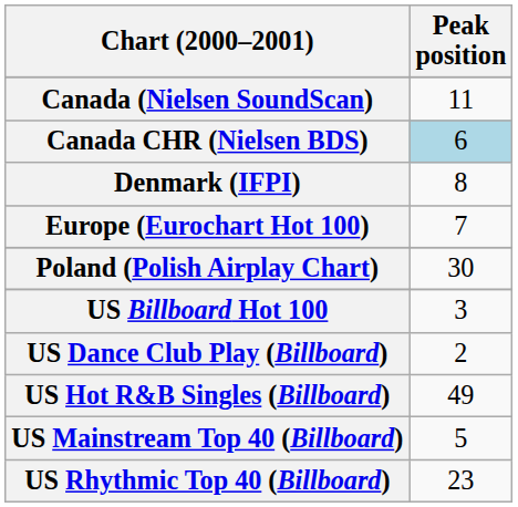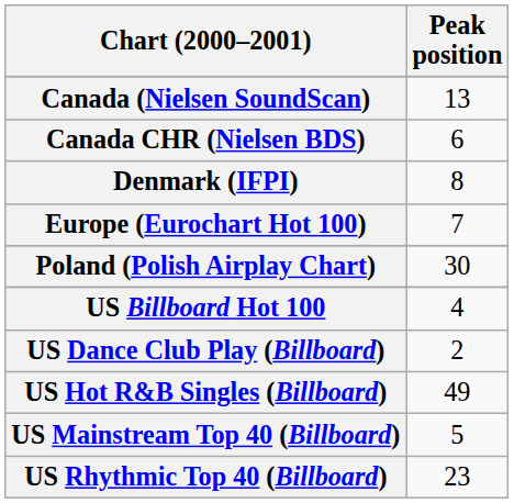 <table class="wikitable sortable plainrowheaders" style="text-align:center">
 <tr>
 <th>Chart (2000–2001)</th>
 <th>Peak<br>position</th>
 </tr>
 <tr>
 </tr>
 <tr>
 </tr>
 <tr>
 </tr>
 <tr>
 </tr>
 <tr>
 </tr>
 <tr>
 </tr>
 <tr>
 <th scope="row">Canada (<a href='#'>Nielsen SoundScan</a>)</th>
-<td>11</td>
+<td>13</td>
 </tr>
 <tr>
 <th scope="row">Canada CHR (<a href='#'>Nielsen BDS</a>)</th>
-<td style="background: lightblue;">6</td>
+<td>6</td>
 </tr>
 <tr>
 <th scope="row">Denmark (<a href='#'>IFPI</a>)</th>
 <td>8</td>
 </tr>
 <tr>
 <th scope="row">Europe (<a href='#'>Eurochart Hot 100</a>)</th>
 <td>7</td>
 </tr>
 <tr>
 </tr>
 <tr>
 </tr>
 <tr>
 </tr>
 <tr>
 </tr>
 <tr>
 </tr>
 <tr>
 </tr>
 <tr>
 </tr>
 <tr>
 </tr>
 <tr>
 <th scope="row">Poland (<a href='#'>Polish Airplay Chart</a>)</th>
 <td>30</td>
 </tr>
 <tr>
 </tr>
 <tr>
 </tr>
 <tr>
 </tr>
 <tr>
 </tr>
 <tr>
 </tr>
 <tr>
 <th scope="row">US <a href='#'><em>Billboard</em> Hot 100</a></th>
-<td>3</td>
+<td>4</td>
 </tr>
 <tr>
 <th scope="row">US <a href='#'>Dance Club Play</a> (<em><a href='#'>Billboard</a></em>)</th>
 <td>2</td>
 </tr>
 <tr>
 <th scope="row">US <a href='#'>Hot R&B Singles</a> (<em><a href='#'>Billboard</a></em>)</th>
 <td>49</td>
 </tr>
 <tr>
 <th scope="row">US <a href='#'>Mainstream Top 40</a> (<em><a href='#'>Billboard</a></em>)</th>
 <td>5</td>
 </tr>
 <tr>
 <th scope="row">US <a href='#'>Rhythmic Top 40</a> (<em><a href='#'>Billboard</a></em>)</th>
 <td>23</td>
 </tr>
 </table>
